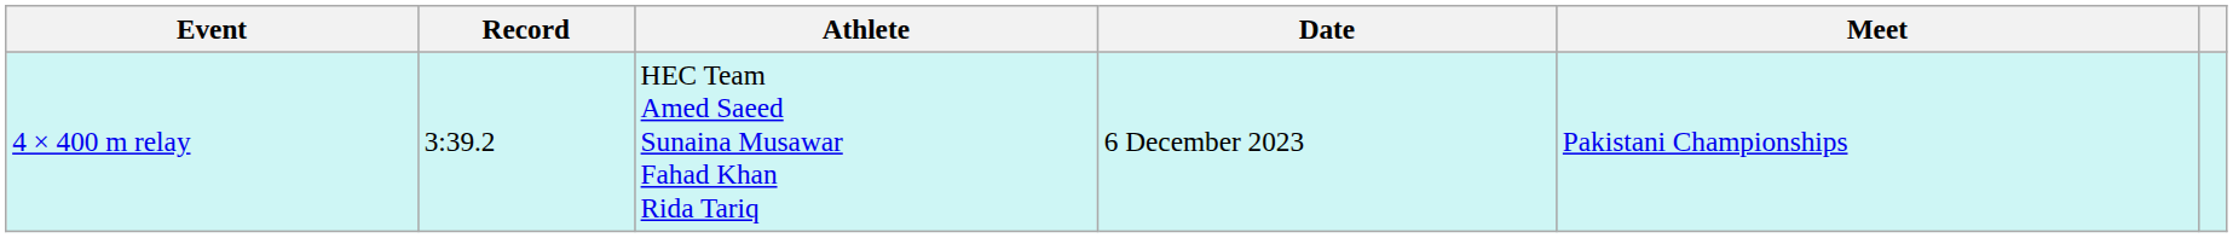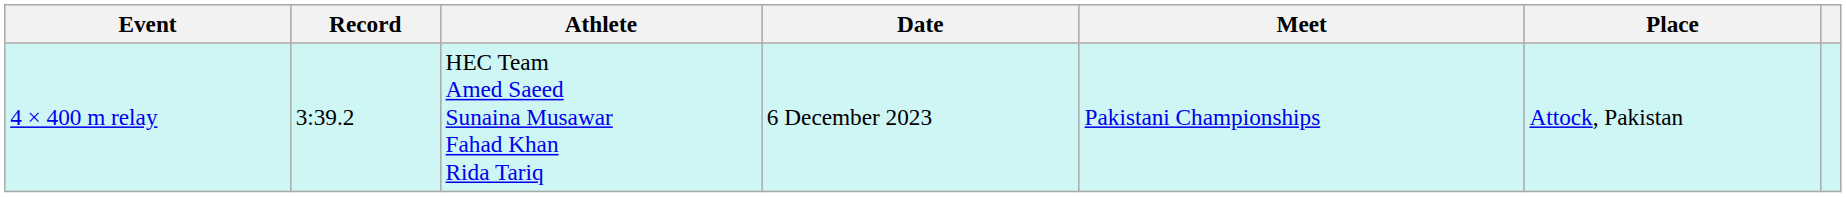 <table class="wikitable" style="font-size: 95%; width: 95%;">
 <tr>
 <th>Event</th>
 <th>Record</th>
 <th>Athlete</th>
 <th>Date</th>
 <th>Meet</th>
+<th>Place</th>
 <th></th>
 </tr>
 <tr bgcolor="#CEF6F5">
 <td><a href='#'>4 × 400 m relay</a></td>
 <td>3:39.2 </td>
 <td>HEC Team<br><a href='#'>Amed Saeed</a><br><a href='#'>Sunaina Musawar</a><br><a href='#'>Fahad Khan</a><br><a href='#'>Rida Tariq</a></td>
 <td>6 December 2023</td>
 <td><a href='#'>Pakistani Championships</a></td>
+<td><a href='#'>Attock</a>, Pakistan</td>
 <td></td>
 </tr>
 </table>
